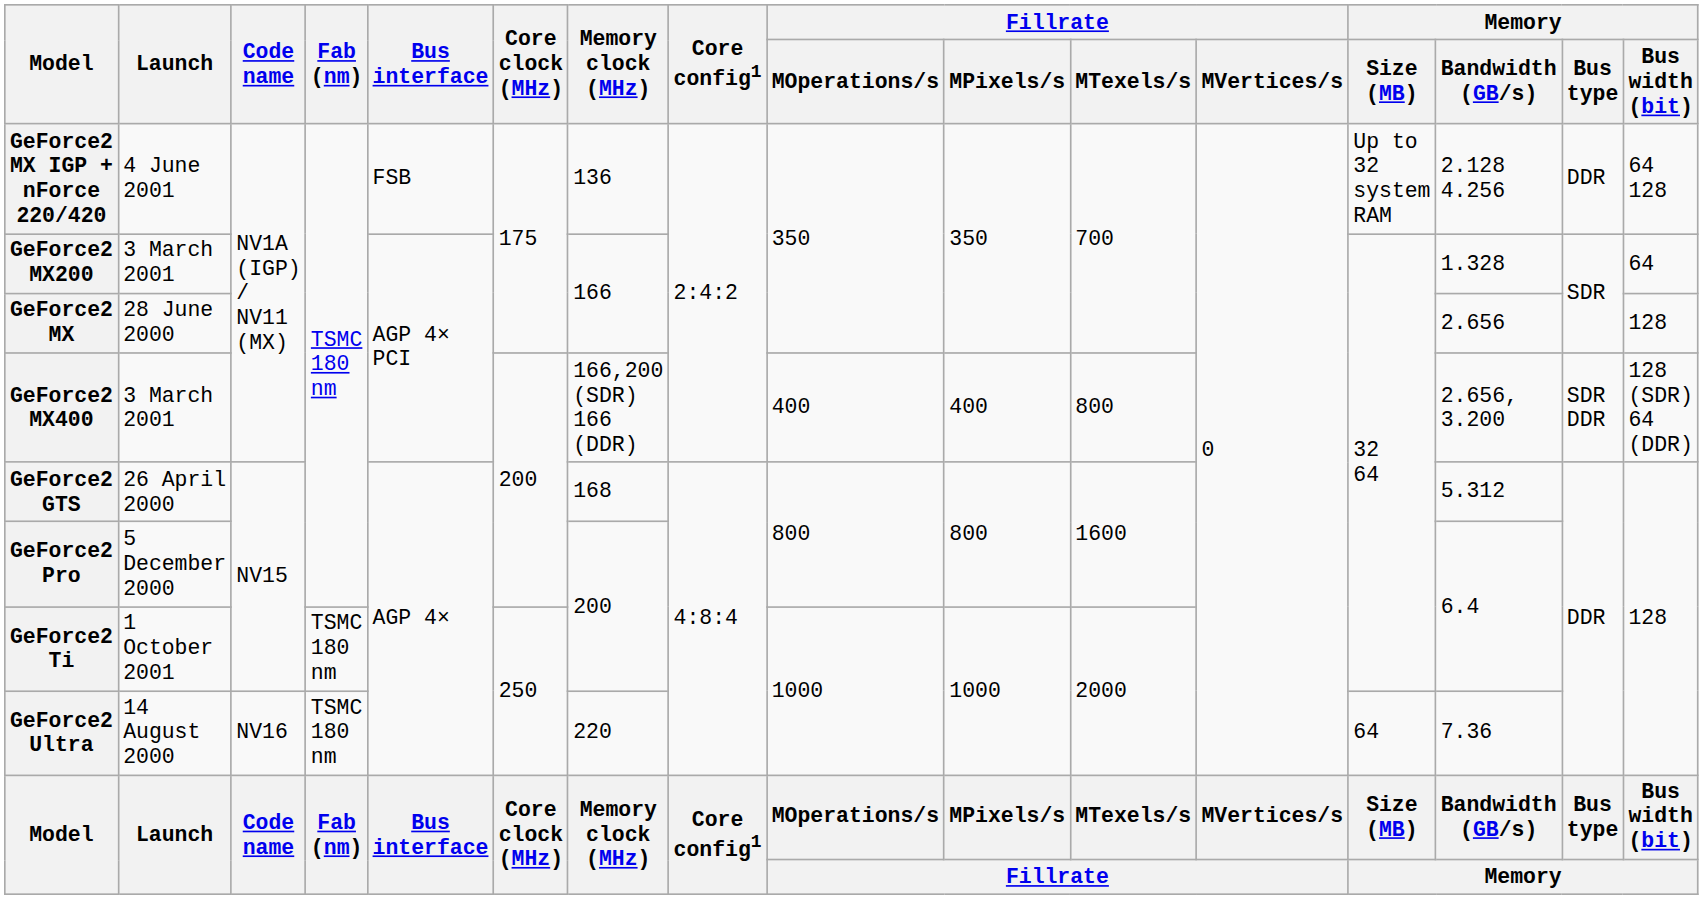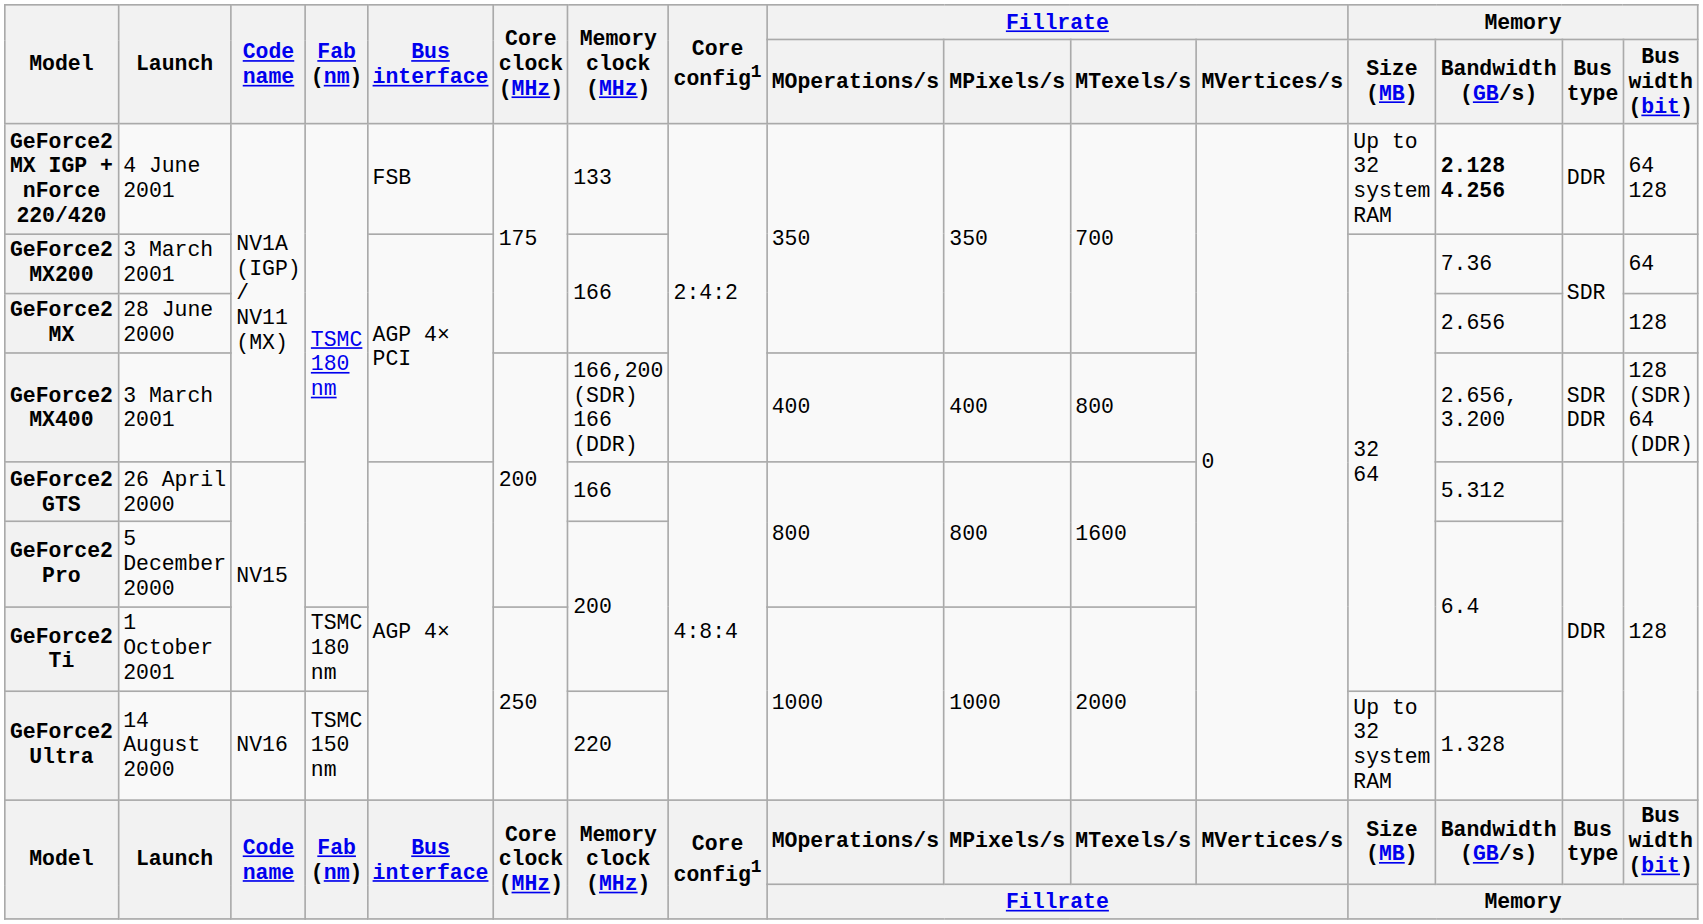 <table class="wikitable">
 <tr>
 <th rowspan="2">Model</th>
 <th rowspan="2">Launch</th>
 <th rowspan="2"><a href='#'>Code name</a></th>
 <th rowspan="2"><a href='#'>Fab</a> (<a href='#'>nm</a>)</th>
 <th rowspan="2"><a href='#'>Bus</a> <a href='#'>interface</a></th>
 <th rowspan="2">Core clock (<a href='#'>MHz</a>)</th>
 <th rowspan="2">Memory clock (<a href='#'>MHz</a>)</th>
 <th rowspan="2">Core config<sup>1</sup></th>
 <th colspan="4"><a href='#'>Fillrate</a></th>
 <th colspan="4">Memory</th>
 </tr>
 <tr>
 <th>MOperations/s</th>
 <th>MPixels/s</th>
 <th>MTexels/s</th>
 <th>MVertices/s</th>
 <th>Size (<a href='#'>MB</a>)</th>
 <th>Bandwidth (<a href='#'>GB</a>/s)</th>
 <th>Bus type</th>
 <th>Bus width (<a href='#'>bit</a>)</th>
 </tr>
 <tr>
 <th>GeForce2 MX IGP + nForce 220/420</th>
 <td>4 June 2001</td>
 <td rowspan="4">NV1A (IGP) / NV11 (MX)</td>
 <td rowspan="6"><a href='#'>TSMC</a> <a href='#'>180 nm</a></td>
 <td>FSB</td>
 <td rowspan="3">175</td>
-<td>136</td>
+<td>133</td>
 <td rowspan="4">2:4:2</td>
 <td rowspan="3">350</td>
 <td rowspan="3">350</td>
 <td rowspan="3">700</td>
 <td rowspan="8">0</td>
 <td>Up to 32 system RAM</td>
-<td>2.128<br>4.256</td>
+<td><strong>2.128<br>4.256</strong></td>
 <td>DDR</td>
 <td>64<br>128</td>
 </tr>
 <tr>
 <th>GeForce2 MX200</th>
 <td>3 March 2001</td>
 <td rowspan="3">AGP 4×<br>PCI</td>
 <td rowspan="2">166</td>
 <td rowspan="6">32<br>64</td>
-<td>1.328</td>
+<td>7.36</td>
 <td rowspan="2">SDR</td>
 <td>64</td>
 </tr>
 <tr>
 <th>GeForce2 MX</th>
 <td>28 June 2000</td>
 <td>2.656</td>
 <td>128</td>
 </tr>
 <tr>
 <th>GeForce2 MX400</th>
 <td>3 March 2001</td>
 <td rowspan="3">200</td>
 <td>166,200 (SDR)<br>166 (DDR)</td>
 <td>400</td>
 <td>400</td>
 <td>800</td>
 <td>2.656, 3.200</td>
 <td>SDR<br>DDR</td>
 <td>128 (SDR)<br>64 (DDR)</td>
 </tr>
 <tr>
 <th>GeForce2 GTS</th>
 <td>26 April 2000</td>
 <td rowspan="3">NV15</td>
 <td rowspan="4">AGP 4×</td>
-<td>168</td>
+<td>166</td>
 <td rowspan="4">4:8:4</td>
 <td rowspan="2">800</td>
 <td rowspan="2">800</td>
 <td rowspan="2">1600</td>
 <td>5.312</td>
 <td rowspan="4">DDR</td>
 <td rowspan="4">128</td>
 </tr>
 <tr>
 <th>GeForce2 Pro</th>
 <td>5 December 2000</td>
 <td rowspan="2">200</td>
 <td rowspan="2">6.4</td>
 </tr>
 <tr>
 <th>GeForce2 Ti</th>
 <td>1 October 2001</td>
 <td>TSMC 180 nm</td>
 <td rowspan="2">250</td>
 <td rowspan="2">1000</td>
 <td rowspan="2">1000</td>
 <td rowspan="2">2000</td>
 </tr>
 <tr>
 <th>GeForce2 Ultra</th>
 <td>14 August 2000</td>
 <td>NV16</td>
-<td>TSMC 180 nm</td>
+<td>TSMC 150 nm</td>
 <td>220</td>
-<td>64</td>
-<td>7.36</td>
+<td>Up to 32 system RAM</td>
+<td>1.328</td>
 </tr>
 <tr>
 <th rowspan="2">Model</th>
 <th rowspan="2">Launch</th>
 <th rowspan="2"><a href='#'>Code name</a></th>
 <th rowspan="2"><a href='#'>Fab</a> (<a href='#'>nm</a>)</th>
 <th rowspan="2"><a href='#'>Bus</a> <a href='#'>interface</a></th>
 <th rowspan="2">Core clock (<a href='#'>MHz</a>)</th>
 <th rowspan="2">Memory clock (<a href='#'>MHz</a>)</th>
 <th rowspan="2">Core config<sup>1</sup></th>
 <th>MOperations/s</th>
 <th>MPixels/s</th>
 <th>MTexels/s</th>
 <th>MVertices/s</th>
 <th>Size (<a href='#'>MB</a>)</th>
 <th>Bandwidth (<a href='#'>GB</a>/s)</th>
 <th>Bus type</th>
 <th>Bus width (<a href='#'>bit</a>)</th>
 </tr>
 <tr>
 <th colspan="4"><a href='#'>Fillrate</a></th>
 <th colspan="4">Memory</th>
 </tr>
 </table>
